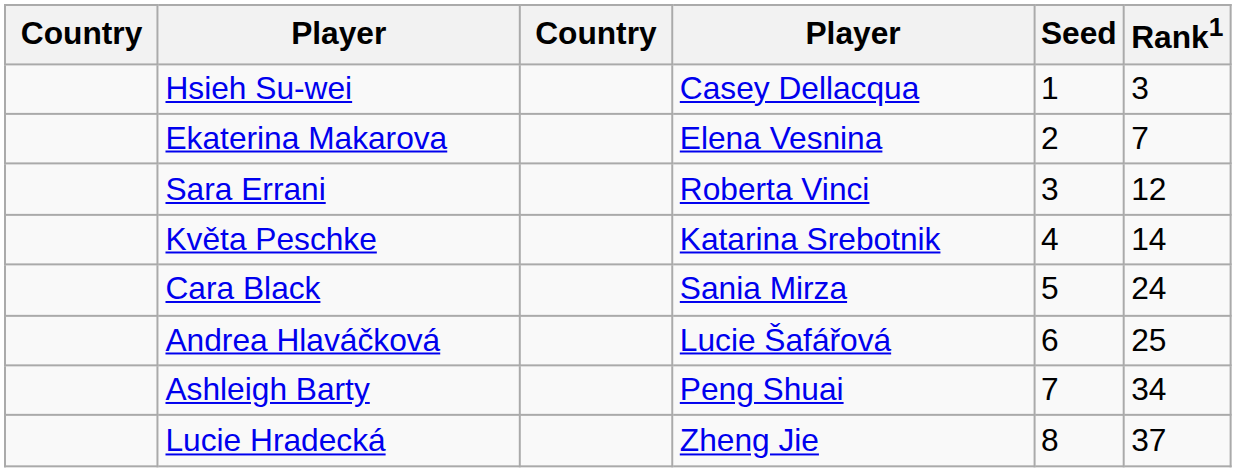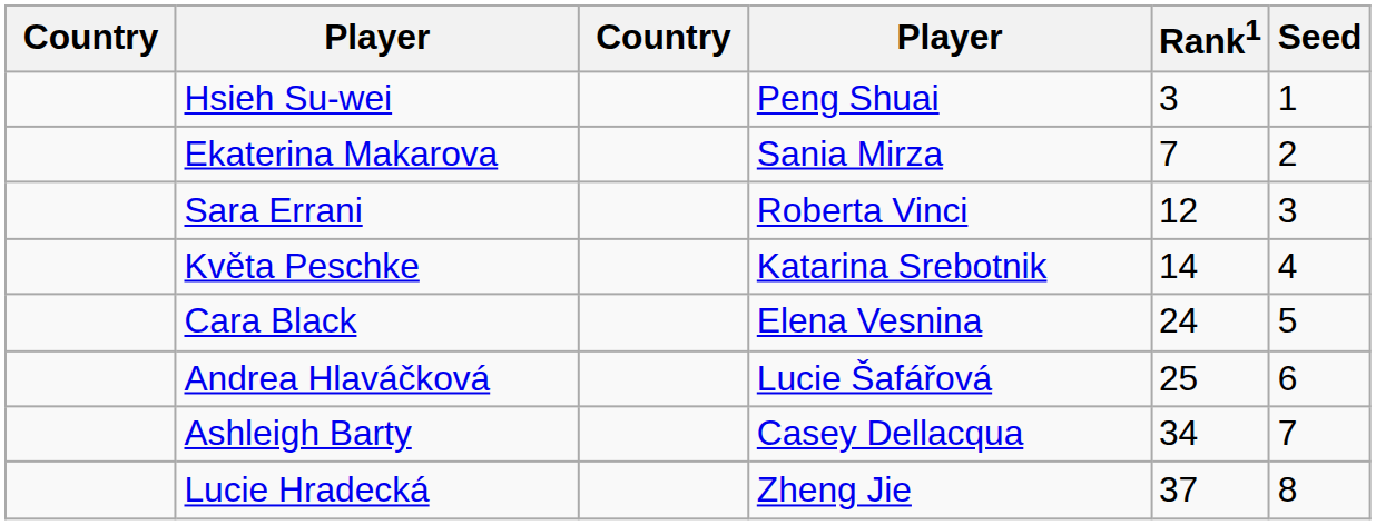 <table class="sortable wikitable">
 <tr>
 <th width="70">Country</th>
 <th width="175">Player</th>
 <th width="70">Country</th>
 <th width="175">Player</th>
+<th>Rank<sup>1</sup></th>
 <th>Seed</th>
-<th>Rank<sup>1</sup></th>
 </tr>
 <tr>
 <td></td>
 <td><a href='#'>Hsieh Su-wei</a></td>
 <td></td>
-<td><a href='#'>Casey Dellacqua</a></td>
+<td><a href='#'>Peng Shuai</a></td>
+<td>3</td>
 <td>1</td>
-<td>3</td>
 </tr>
 <tr>
 <td></td>
 <td><a href='#'>Ekaterina Makarova</a></td>
 <td></td>
-<td><a href='#'>Elena Vesnina</a></td>
+<td><a href='#'>Sania Mirza</a></td>
+<td>7</td>
 <td>2</td>
-<td>7</td>
 </tr>
 <tr>
 <td></td>
 <td><a href='#'>Sara Errani</a></td>
 <td></td>
 <td><a href='#'>Roberta Vinci</a></td>
+<td>12</td>
 <td>3</td>
-<td>12</td>
 </tr>
 <tr>
 <td></td>
 <td><a href='#'>Květa Peschke</a></td>
 <td></td>
 <td><a href='#'>Katarina Srebotnik</a></td>
+<td>14</td>
 <td>4</td>
-<td>14</td>
 </tr>
 <tr>
 <td></td>
 <td><a href='#'>Cara Black</a></td>
 <td></td>
-<td><a href='#'>Sania Mirza</a></td>
+<td><a href='#'>Elena Vesnina</a></td>
+<td>24</td>
 <td>5</td>
-<td>24</td>
 </tr>
 <tr>
 <td></td>
 <td><a href='#'>Andrea Hlaváčková</a></td>
 <td></td>
 <td><a href='#'>Lucie Šafářová</a></td>
+<td>25</td>
 <td>6</td>
-<td>25</td>
 </tr>
 <tr>
 <td></td>
 <td><a href='#'>Ashleigh Barty</a></td>
 <td></td>
-<td><a href='#'>Peng Shuai</a></td>
+<td><a href='#'>Casey Dellacqua</a></td>
+<td>34</td>
 <td>7</td>
-<td>34</td>
 </tr>
 <tr>
 <td></td>
 <td><a href='#'>Lucie Hradecká</a></td>
 <td></td>
 <td><a href='#'>Zheng Jie</a></td>
+<td>37</td>
 <td>8</td>
-<td>37</td>
 </tr>
 </table>
